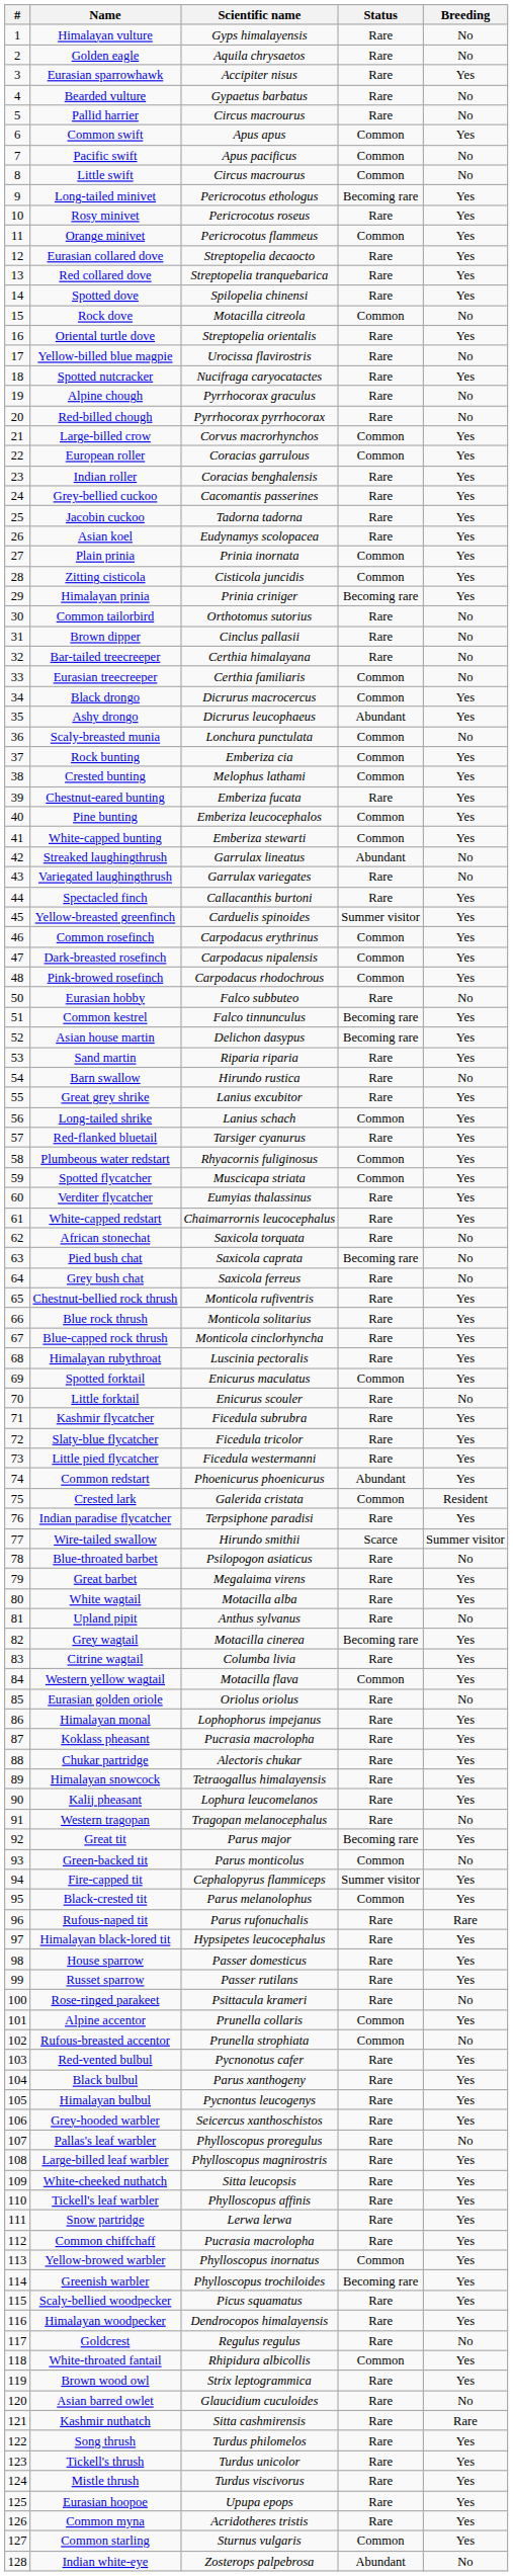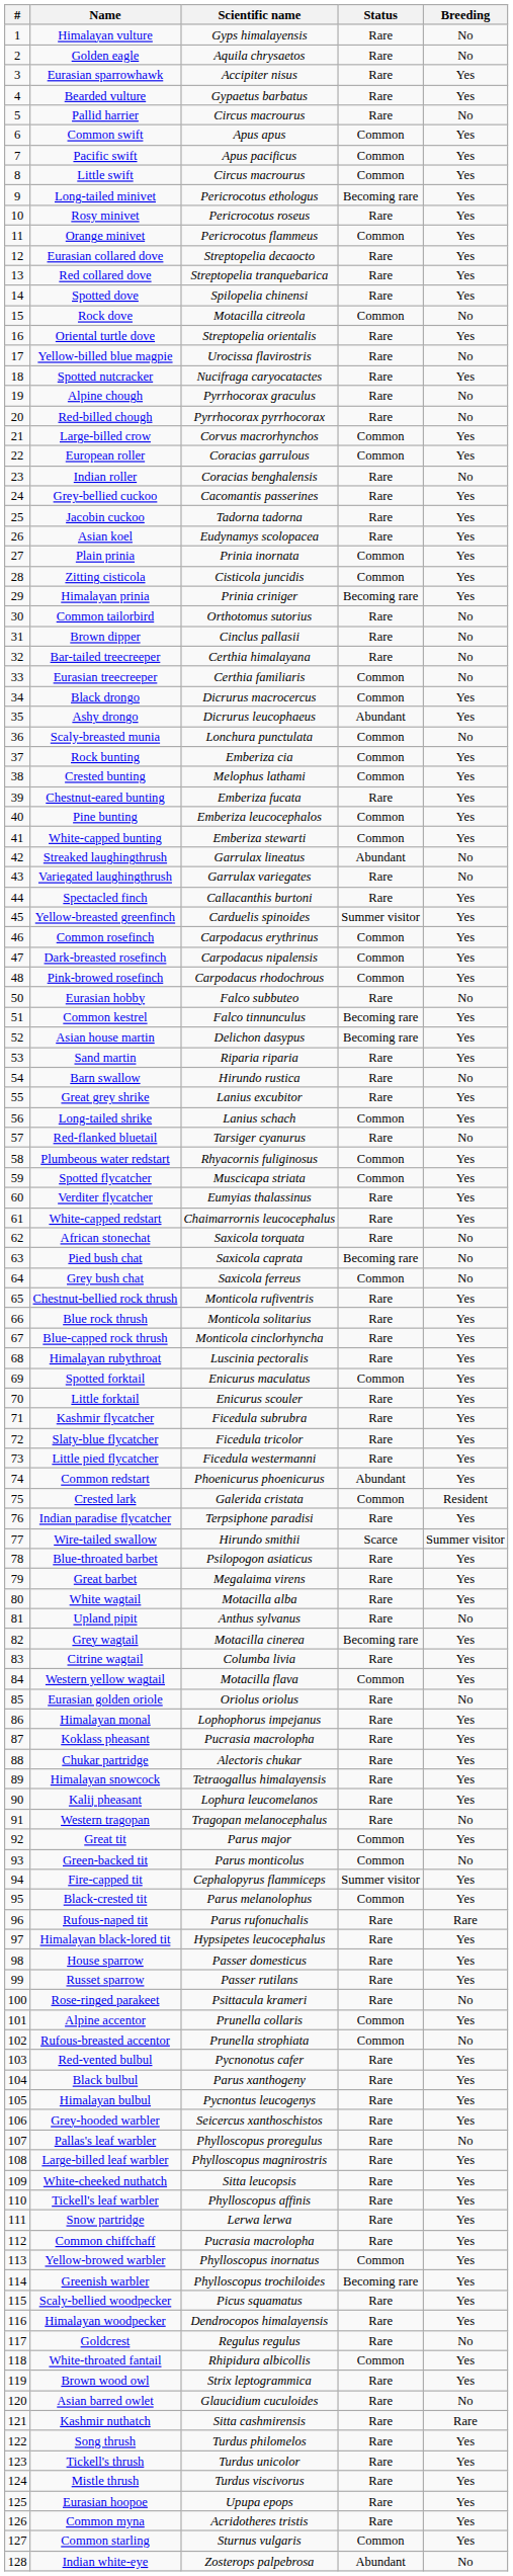 <table class="wikitable" style="text-align: center; width=25%; font-size: 11px">
 <tr>
 <th>#</th>
 <th>Name</th>
 <th>Scientific name</th>
 <th>Status</th>
 <th>Breeding</th>
 </tr>
 <tr>
 <td>1</td>
 <td><a href='#'>Himalayan vulture</a></td>
 <td><em>Gyps himalayensis</em></td>
 <td>Rare</td>
 <td>No</td>
 </tr>
 <tr>
 <td>2</td>
 <td><a href='#'>Golden eagle</a></td>
 <td><em>Aquila chrysaetos</em></td>
 <td>Rare</td>
 <td>No</td>
 </tr>
 <tr>
 <td>3</td>
 <td><a href='#'>Eurasian sparrowhawk</a></td>
 <td><em>Accipiter nisus</em></td>
 <td>Rare</td>
 <td>Yes</td>
 </tr>
 <tr>
 <td>4</td>
 <td><a href='#'>Bearded vulture</a></td>
 <td><em>Gypaetus barbatus</em></td>
 <td>Rare</td>
-<td>No</td>
+<td>Yes</td>
 </tr>
 <tr>
 <td>5</td>
 <td><a href='#'>Pallid harrier</a></td>
 <td><em>Circus macrourus</em></td>
 <td>Rare</td>
 <td>No</td>
 </tr>
 <tr>
 <td>6</td>
 <td><a href='#'>Common swift</a></td>
 <td><em>Apus apus</em></td>
 <td>Common</td>
 <td>Yes</td>
 </tr>
 <tr>
 <td>7</td>
 <td><a href='#'>Pacific swift</a></td>
 <td><em>Apus pacificus</em></td>
 <td>Common</td>
-<td>No</td>
+<td>Yes</td>
 </tr>
 <tr>
 <td>8</td>
 <td><a href='#'>Little swift</a></td>
 <td><em>Circus macrourus</em></td>
 <td>Common</td>
-<td>No</td>
+<td>Yes</td>
 </tr>
 <tr>
 <td>9</td>
 <td><a href='#'>Long-tailed minivet</a></td>
 <td><em>Pericrocotus ethologus</em></td>
 <td>Becoming rare</td>
 <td>Yes</td>
 </tr>
 <tr>
 <td>10</td>
 <td><a href='#'>Rosy minivet</a></td>
 <td><em>Pericrocotus roseus</em></td>
 <td>Rare</td>
 <td>Yes</td>
 </tr>
 <tr>
 <td>11</td>
 <td><a href='#'>Orange minivet</a></td>
 <td><em>Pericrocotus flammeus</em></td>
 <td>Common</td>
 <td>Yes</td>
 </tr>
 <tr>
 <td>12</td>
 <td><a href='#'>Eurasian collared dove</a></td>
 <td><em>Streptopelia decaocto</em></td>
 <td>Rare</td>
 <td>Yes</td>
 </tr>
 <tr>
 <td>13</td>
 <td><a href='#'>Red collared dove</a></td>
 <td><em>Streptopelia tranquebarica</em></td>
 <td>Rare</td>
 <td>Yes</td>
 </tr>
 <tr>
 <td>14</td>
 <td><a href='#'>Spotted dove</a></td>
 <td><em>Spilopelia chinensi</em></td>
 <td>Rare</td>
 <td>Yes</td>
 </tr>
 <tr>
 <td>15</td>
 <td><a href='#'>Rock dove</a></td>
 <td><em>Motacilla citreola</em></td>
 <td>Common</td>
 <td>No</td>
 </tr>
 <tr>
 <td>16</td>
 <td><a href='#'>Oriental turtle dove</a></td>
 <td><em>Streptopelia orientalis</em></td>
 <td>Rare</td>
 <td>Yes</td>
 </tr>
 <tr>
 <td>17</td>
 <td><a href='#'>Yellow-billed blue magpie</a></td>
 <td><em>Urocissa flavirostris</em></td>
 <td>Rare</td>
 <td>No</td>
 </tr>
 <tr>
 <td>18</td>
 <td><a href='#'>Spotted nutcracker</a></td>
 <td><em>Nucifraga caryocatactes</em></td>
 <td>Rare</td>
 <td>Yes</td>
 </tr>
 <tr>
 <td>19</td>
 <td><a href='#'>Alpine chough</a></td>
 <td><em>Pyrrhocorax graculus</em></td>
 <td>Rare</td>
 <td>No</td>
 </tr>
 <tr>
 <td>20</td>
 <td><a href='#'>Red-billed chough</a></td>
 <td><em>Pyrrhocorax pyrrhocorax</em></td>
 <td>Rare</td>
 <td>No</td>
 </tr>
 <tr>
 <td>21</td>
 <td><a href='#'>Large-billed crow</a></td>
 <td><em>Corvus macrorhynchos</em></td>
 <td>Common</td>
 <td>Yes</td>
 </tr>
 <tr>
 <td>22</td>
 <td><a href='#'>European roller</a></td>
 <td><em>Coracias garrulous</em></td>
 <td>Common</td>
 <td>Yes</td>
 </tr>
 <tr>
 <td>23</td>
 <td><a href='#'>Indian roller</a></td>
 <td><em>Coracias benghalensis</em></td>
 <td>Rare</td>
-<td>Yes</td>
+<td>No</td>
 </tr>
 <tr>
 <td>24</td>
 <td><a href='#'>Grey-bellied cuckoo</a></td>
 <td><em>Cacomantis passerines</em></td>
 <td>Rare</td>
 <td>Yes</td>
 </tr>
 <tr>
 <td>25</td>
 <td><a href='#'>Jacobin cuckoo</a></td>
 <td><em>Tadorna tadorna</em></td>
 <td>Rare</td>
 <td>Yes</td>
 </tr>
 <tr>
 <td>26</td>
 <td><a href='#'>Asian koel</a></td>
 <td><em>Eudynamys scolopacea</em></td>
 <td>Rare</td>
 <td>Yes</td>
 </tr>
 <tr>
 <td>27</td>
 <td><a href='#'>Plain prinia</a></td>
 <td><em>Prinia inornata</em></td>
 <td>Common</td>
 <td>Yes</td>
 </tr>
 <tr>
 <td>28</td>
 <td><a href='#'>Zitting cisticola</a></td>
 <td><em>Cisticola juncidis</em></td>
 <td>Common</td>
 <td>Yes</td>
 </tr>
 <tr>
 <td>29</td>
 <td><a href='#'>Himalayan prinia</a></td>
 <td><em>Prinia criniger</em></td>
 <td>Becoming rare</td>
 <td>Yes</td>
 </tr>
 <tr>
 <td>30</td>
 <td><a href='#'>Common tailorbird</a></td>
 <td><em>Orthotomus sutorius</em></td>
 <td>Rare</td>
 <td>No</td>
 </tr>
 <tr>
 <td>31</td>
 <td><a href='#'>Brown dipper</a></td>
 <td><em>Cinclus pallasii</em></td>
 <td>Rare</td>
 <td>No</td>
 </tr>
 <tr>
 <td>32</td>
 <td><a href='#'>Bar-tailed treecreeper</a></td>
 <td><em>Certhia himalayana</em></td>
 <td>Rare</td>
 <td>No</td>
 </tr>
 <tr>
 <td>33</td>
 <td><a href='#'>Eurasian treecreeper</a></td>
 <td><em>Certhia familiaris</em></td>
 <td>Common</td>
 <td>No</td>
 </tr>
 <tr>
 <td>34</td>
 <td><a href='#'>Black drongo</a></td>
 <td><em>Dicrurus macrocercus</em></td>
 <td>Common</td>
 <td>Yes</td>
 </tr>
 <tr>
 <td>35</td>
 <td><a href='#'>Ashy drongo</a></td>
 <td><em>Dicrurus leucophaeus</em></td>
 <td>Abundant</td>
 <td>Yes</td>
 </tr>
 <tr>
 <td>36</td>
 <td><a href='#'>Scaly-breasted munia</a></td>
 <td><em>Lonchura punctulata</em></td>
 <td>Common</td>
 <td>No</td>
 </tr>
 <tr>
 <td>37</td>
 <td><a href='#'>Rock bunting</a></td>
 <td><em>Emberiza cia</em></td>
 <td>Common</td>
 <td>Yes</td>
 </tr>
 <tr>
 <td>38</td>
 <td><a href='#'>Crested bunting</a></td>
 <td><em>Melophus lathami</em></td>
 <td>Common</td>
 <td>Yes</td>
 </tr>
 <tr>
 <td>39</td>
 <td><a href='#'>Chestnut-eared bunting</a></td>
 <td><em>Emberiza fucata</em></td>
 <td>Rare</td>
 <td>Yes</td>
 </tr>
 <tr>
 <td>40</td>
 <td><a href='#'>Pine bunting</a></td>
 <td><em>Emberiza leucocephalos</em></td>
 <td>Common</td>
 <td>Yes</td>
 </tr>
 <tr>
 <td>41</td>
 <td><a href='#'>White-capped bunting</a></td>
 <td><em>Emberiza stewarti</em></td>
 <td>Common</td>
 <td>Yes</td>
 </tr>
 <tr>
 <td>42</td>
 <td><a href='#'>Streaked laughingthrush</a></td>
 <td><em>Garrulax lineatus</em></td>
 <td>Abundant</td>
 <td>No</td>
 </tr>
 <tr>
 <td>43</td>
 <td><a href='#'>Variegated laughingthrush</a></td>
 <td><em>Garrulax variegates</em></td>
 <td>Rare</td>
 <td>No</td>
 </tr>
 <tr>
 <td>44</td>
 <td><a href='#'>Spectacled finch</a></td>
 <td><em>Callacanthis burtoni</em></td>
 <td>Rare</td>
 <td>Yes</td>
 </tr>
 <tr>
 <td>45</td>
 <td><a href='#'>Yellow-breasted greenfinch</a></td>
 <td><em>Carduelis spinoides</em></td>
 <td>Summer visitor</td>
 <td>Yes</td>
 </tr>
 <tr>
 <td>46</td>
 <td><a href='#'>Common rosefinch</a></td>
 <td><em>Carpodacus erythrinus</em></td>
 <td>Common</td>
 <td>Yes</td>
 </tr>
 <tr>
 <td>47</td>
 <td><a href='#'>Dark-breasted rosefinch</a></td>
 <td><em>Carpodacus nipalensis</em></td>
 <td>Common</td>
 <td>Yes</td>
 </tr>
 <tr>
 <td>48</td>
 <td><a href='#'>Pink-browed rosefinch</a></td>
 <td><em>Carpodacus rhodochrous</em></td>
 <td>Common</td>
 <td>Yes</td>
 </tr>
 <tr>
 <td>50</td>
 <td><a href='#'>Eurasian hobby</a></td>
 <td><em>Falco subbuteo</em></td>
 <td>Rare</td>
 <td>No</td>
 </tr>
 <tr>
 <td>51</td>
 <td><a href='#'>Common kestrel</a></td>
 <td><em>Falco tinnunculus</em></td>
 <td>Becoming rare</td>
 <td>Yes</td>
 </tr>
 <tr>
 <td>52</td>
 <td><a href='#'>Asian house martin</a></td>
 <td><em>Delichon dasypus</em></td>
 <td>Becoming rare</td>
 <td>Yes</td>
 </tr>
 <tr>
 <td>53</td>
 <td><a href='#'>Sand martin</a></td>
 <td><em>Riparia riparia</em></td>
 <td>Rare</td>
 <td>Yes</td>
 </tr>
 <tr>
 <td>54</td>
 <td><a href='#'>Barn swallow</a></td>
 <td><em>Hirundo rustica</em></td>
 <td>Rare</td>
 <td>No</td>
 </tr>
 <tr>
 <td>55</td>
 <td><a href='#'>Great grey shrike</a></td>
 <td><em>Lanius excubitor</em></td>
 <td>Rare</td>
 <td>Yes</td>
 </tr>
 <tr>
 <td>56</td>
 <td><a href='#'>Long-tailed shrike</a></td>
 <td><em>Lanius schach</em></td>
 <td>Common</td>
 <td>Yes</td>
 </tr>
 <tr>
 <td>57</td>
 <td><a href='#'>Red-flanked bluetail</a></td>
 <td><em>Tarsiger cyanurus</em></td>
 <td>Rare</td>
-<td>Yes</td>
+<td>No</td>
 </tr>
 <tr>
 <td>58</td>
 <td><a href='#'>Plumbeous water redstart</a></td>
 <td><em>Rhyacornis fuliginosus</em></td>
 <td>Common</td>
 <td>Yes</td>
 </tr>
 <tr>
 <td>59</td>
 <td><a href='#'>Spotted flycatcher</a></td>
 <td><em>Muscicapa striata</em></td>
 <td>Common</td>
 <td>Yes</td>
 </tr>
 <tr>
 <td>60</td>
 <td><a href='#'>Verditer flycatcher</a></td>
 <td><em>Eumyias thalassinus</em></td>
 <td>Rare</td>
 <td>Yes</td>
 </tr>
 <tr>
 <td>61</td>
 <td><a href='#'>White-capped redstart</a></td>
 <td><em>Chaimarrornis leucocephalus</em></td>
 <td>Rare</td>
 <td>Yes</td>
 </tr>
 <tr>
 <td>62</td>
 <td><a href='#'>African stonechat</a></td>
 <td><em>Saxicola torquata</em></td>
 <td>Rare</td>
 <td>No</td>
 </tr>
 <tr>
 <td>63</td>
 <td><a href='#'>Pied bush chat</a></td>
 <td><em>Saxicola caprata</em></td>
 <td>Becoming rare</td>
 <td>No</td>
 </tr>
 <tr>
 <td>64</td>
 <td><a href='#'>Grey bush chat</a></td>
 <td><em>Saxicola ferreus</em></td>
-<td>Rare</td>
+<td>Common</td>
 <td>No</td>
 </tr>
 <tr>
 <td>65</td>
 <td><a href='#'>Chestnut-bellied rock thrush</a></td>
 <td><em>Monticola rufiventris</em></td>
 <td>Rare</td>
 <td>Yes</td>
 </tr>
 <tr>
 <td>66</td>
 <td><a href='#'>Blue rock thrush</a></td>
 <td><em>Monticola solitarius</em></td>
 <td>Rare</td>
 <td>Yes</td>
 </tr>
 <tr>
 <td>67</td>
 <td><a href='#'>Blue-capped rock thrush</a></td>
 <td><em>Monticola cinclorhyncha</em></td>
 <td>Rare</td>
 <td>Yes</td>
 </tr>
 <tr>
 <td>68</td>
 <td><a href='#'>Himalayan rubythroat</a></td>
 <td><em>Luscinia pectoralis</em></td>
 <td>Rare</td>
 <td>Yes</td>
 </tr>
 <tr>
 <td>69</td>
 <td><a href='#'>Spotted forktail</a></td>
 <td><em>Enicurus maculatus</em></td>
 <td>Common</td>
 <td>Yes</td>
 </tr>
 <tr>
 <td>70</td>
 <td><a href='#'>Little forktail</a></td>
 <td><em>Enicurus scouler</em></td>
 <td>Rare</td>
-<td>No</td>
+<td>Yes</td>
 </tr>
 <tr>
 <td>71</td>
 <td><a href='#'>Kashmir flycatcher</a></td>
 <td><em>Ficedula subrubra</em></td>
 <td>Rare</td>
 <td>Yes</td>
 </tr>
 <tr>
 <td>72</td>
 <td><a href='#'>Slaty-blue flycatcher</a></td>
 <td><em>Ficedula tricolor</em></td>
 <td>Rare</td>
 <td>Yes</td>
 </tr>
 <tr>
 <td>73</td>
 <td><a href='#'>Little pied flycatcher</a></td>
 <td><em>Ficedula westermanni</em></td>
 <td>Rare</td>
 <td>Yes</td>
 </tr>
 <tr>
 <td>74</td>
 <td><a href='#'>Common redstart</a></td>
 <td><em>Phoenicurus phoenicurus</em></td>
 <td>Abundant</td>
 <td>Yes</td>
 </tr>
 <tr>
 <td>75</td>
 <td><a href='#'>Crested lark</a></td>
 <td><em>Galerida cristata</em></td>
 <td>Common</td>
 <td>Resident</td>
 </tr>
 <tr>
 <td>76</td>
 <td><a href='#'>Indian paradise flycatcher</a></td>
 <td><em>Terpsiphone paradisi</em></td>
 <td>Rare</td>
 <td>Yes</td>
 </tr>
 <tr>
 <td>77</td>
 <td><a href='#'>Wire-tailed swallow</a></td>
 <td><em>Hirundo smithii</em></td>
 <td>Scarce</td>
 <td>Summer visitor</td>
 </tr>
 <tr>
 <td>78</td>
 <td><a href='#'>Blue-throated barbet</a></td>
 <td><em>Psilopogon asiaticus</em></td>
 <td>Rare</td>
-<td>No</td>
+<td>Yes</td>
 </tr>
 <tr>
 <td>79</td>
 <td><a href='#'>Great barbet</a></td>
 <td><em>Megalaima virens</em></td>
 <td>Rare</td>
 <td>Yes</td>
 </tr>
 <tr>
 <td>80</td>
 <td><a href='#'>White wagtail</a></td>
 <td><em>Motacilla alba</em></td>
 <td>Rare</td>
 <td>Yes</td>
 </tr>
 <tr>
 <td>81</td>
 <td><a href='#'>Upland pipit</a></td>
 <td><em>Anthus sylvanus</em></td>
 <td>Rare</td>
 <td>No</td>
 </tr>
 <tr>
 <td>82</td>
 <td><a href='#'>Grey wagtail</a></td>
 <td><em>Motacilla cinerea</em></td>
 <td>Becoming rare</td>
 <td>Yes</td>
 </tr>
 <tr>
 <td>83</td>
 <td><a href='#'>Citrine wagtail</a></td>
 <td><em>Columba livia</em></td>
 <td>Rare</td>
 <td>Yes</td>
 </tr>
 <tr>
 <td>84</td>
 <td><a href='#'>Western yellow wagtail</a></td>
 <td><em>Motacilla flava</em></td>
 <td>Common</td>
 <td>Yes</td>
 </tr>
 <tr>
 <td>85</td>
 <td><a href='#'>Eurasian golden oriole</a></td>
 <td><em>Oriolus oriolus</em></td>
 <td>Rare</td>
 <td>No</td>
 </tr>
 <tr>
 <td>86</td>
 <td><a href='#'>Himalayan monal</a></td>
 <td><em>Lophophorus impejanus</em></td>
 <td>Rare</td>
 <td>Yes</td>
 </tr>
 <tr>
 <td>87</td>
 <td><a href='#'>Koklass pheasant</a></td>
 <td><em>Pucrasia macrolopha</em></td>
 <td>Rare</td>
 <td>Yes</td>
 </tr>
 <tr>
 <td>88</td>
 <td><a href='#'>Chukar partridge</a></td>
 <td><em>Alectoris chukar</em></td>
 <td>Rare</td>
 <td>Yes</td>
 </tr>
 <tr>
 <td>89</td>
 <td><a href='#'>Himalayan snowcock</a></td>
 <td><em>Tetraogallus himalayensis</em></td>
 <td>Rare</td>
 <td>Yes</td>
 </tr>
 <tr>
 <td>90</td>
 <td><a href='#'>Kalij pheasant</a></td>
 <td><em>Lophura leucomelanos</em></td>
 <td>Rare</td>
 <td>Yes</td>
 </tr>
 <tr>
 <td>91</td>
 <td><a href='#'>Western tragopan</a></td>
 <td><em>Tragopan melanocephalus</em></td>
 <td>Rare</td>
 <td>No</td>
 </tr>
 <tr>
 <td>92</td>
 <td><a href='#'>Great tit</a></td>
 <td><em>Parus major</em></td>
-<td>Becoming rare</td>
+<td>Common</td>
 <td>Yes</td>
 </tr>
 <tr>
 <td>93</td>
 <td><a href='#'>Green-backed tit</a></td>
 <td><em>Parus monticolus</em></td>
 <td>Common</td>
 <td>No</td>
 </tr>
 <tr>
 <td>94</td>
 <td><a href='#'>Fire-capped tit</a></td>
 <td><em>Cephalopyrus flammiceps</em></td>
 <td>Summer visitor</td>
 <td>Yes</td>
 </tr>
 <tr>
 <td>95</td>
 <td><a href='#'>Black-crested tit</a></td>
 <td><em>Parus melanolophus</em></td>
 <td>Common</td>
 <td>Yes</td>
 </tr>
 <tr>
 <td>96</td>
 <td><a href='#'>Rufous-naped tit</a></td>
 <td><em>Parus rufonuchalis</em></td>
 <td>Rare</td>
 <td>Rare</td>
 </tr>
 <tr>
 <td>97</td>
 <td><a href='#'>Himalayan black-lored tit</a></td>
 <td><em>Hypsipetes leucocephalus</em></td>
 <td>Rare</td>
 <td>Yes</td>
 </tr>
 <tr>
 <td>98</td>
 <td><a href='#'>House sparrow</a></td>
 <td><em>Passer domesticus</em></td>
 <td>Rare</td>
 <td>Yes</td>
 </tr>
 <tr>
 <td>99</td>
 <td><a href='#'>Russet sparrow</a></td>
 <td><em>Passer rutilans</em></td>
 <td>Rare</td>
 <td>Yes</td>
 </tr>
 <tr>
 <td>100</td>
 <td><a href='#'>Rose-ringed parakeet</a></td>
 <td><em>Psittacula krameri</em></td>
 <td>Rare</td>
 <td>No</td>
 </tr>
 <tr>
 <td>101</td>
 <td><a href='#'>Alpine accentor</a></td>
 <td><em>Prunella collaris</em></td>
 <td>Common</td>
 <td>Yes</td>
 </tr>
 <tr>
 <td>102</td>
 <td><a href='#'>Rufous-breasted accentor</a></td>
 <td><em>Prunella strophiata</em></td>
 <td>Common</td>
 <td>No</td>
 </tr>
 <tr>
 <td>103</td>
 <td><a href='#'>Red-vented bulbul</a></td>
 <td><em>Pycnonotus cafer</em></td>
 <td>Rare</td>
 <td>Yes</td>
 </tr>
 <tr>
 <td>104</td>
 <td><a href='#'>Black bulbul</a></td>
 <td><em>Parus xanthogeny</em></td>
 <td>Rare</td>
 <td>Yes</td>
 </tr>
 <tr>
 <td>105</td>
 <td><a href='#'>Himalayan bulbul</a></td>
 <td><em>Pycnontus leucogenys</em></td>
 <td>Rare</td>
 <td>Yes</td>
 </tr>
 <tr>
 <td>106</td>
 <td><a href='#'>Grey-hooded warbler</a></td>
 <td><em>Seicercus xanthoschistos</em></td>
 <td>Rare</td>
 <td>Yes</td>
 </tr>
 <tr>
 <td>107</td>
 <td><a href='#'>Pallas's leaf warbler</a></td>
 <td><em>Phylloscopus proregulus</em></td>
 <td>Rare</td>
 <td>No</td>
 </tr>
 <tr>
 <td>108</td>
 <td><a href='#'>Large-billed leaf warbler</a></td>
 <td><em>Phylloscopus magnirostris</em></td>
 <td>Rare</td>
 <td>Yes</td>
 </tr>
 <tr>
 <td>109</td>
 <td><a href='#'>White-cheeked nuthatch</a></td>
 <td><em>Sitta leucopsis</em></td>
 <td>Rare</td>
 <td>Yes</td>
 </tr>
 <tr>
 <td>110</td>
 <td><a href='#'>Tickell's leaf warbler</a></td>
 <td><em>Phylloscopus affinis</em></td>
 <td>Rare</td>
 <td>Yes</td>
 </tr>
 <tr>
 <td>111</td>
 <td><a href='#'>Snow partridge</a></td>
 <td><em>Lerwa lerwa</em></td>
 <td>Rare</td>
 <td>Yes</td>
 </tr>
 <tr>
 <td>112</td>
 <td><a href='#'>Common chiffchaff</a></td>
 <td><em>Pucrasia macrolopha</em></td>
 <td>Rare</td>
 <td>Yes</td>
 </tr>
 <tr>
 <td>113</td>
 <td><a href='#'>Yellow-browed warbler</a></td>
 <td><em>Phylloscopus inornatus</em></td>
 <td>Common</td>
 <td>Yes</td>
 </tr>
 <tr>
 <td>114</td>
 <td><a href='#'>Greenish warbler</a></td>
 <td><em>Phylloscopus trochiloides</em></td>
 <td>Becoming rare</td>
 <td>Yes</td>
 </tr>
 <tr>
 <td>115</td>
 <td><a href='#'>Scaly-bellied woodpecker</a></td>
 <td><em>Picus squamatus</em></td>
 <td>Rare</td>
 <td>Yes</td>
 </tr>
 <tr>
 <td>116</td>
 <td><a href='#'>Himalayan woodpecker</a></td>
 <td><em>Dendrocopos himalayensis</em></td>
 <td>Rare</td>
 <td>Yes</td>
 </tr>
 <tr>
 <td>117</td>
 <td><a href='#'>Goldcrest</a></td>
 <td><em>Regulus regulus</em></td>
 <td>Rare</td>
 <td>No</td>
 </tr>
 <tr>
 <td>118</td>
 <td><a href='#'>White-throated fantail</a></td>
 <td><em>Rhipidura albicollis</em></td>
 <td>Common</td>
 <td>Yes</td>
 </tr>
 <tr>
 <td>119</td>
 <td><a href='#'>Brown wood owl</a></td>
 <td><em>Strix leptogrammica</em></td>
 <td>Rare</td>
 <td>Yes</td>
 </tr>
 <tr>
 <td>120</td>
 <td><a href='#'>Asian barred owlet</a></td>
 <td><em>Glaucidium cuculoides</em></td>
 <td>Rare</td>
 <td>No</td>
 </tr>
 <tr>
 <td>121</td>
 <td><a href='#'>Kashmir nuthatch</a></td>
 <td><em>Sitta cashmirensis</em></td>
 <td>Rare</td>
 <td>Rare</td>
 </tr>
 <tr>
 <td>122</td>
 <td><a href='#'>Song thrush</a></td>
 <td><em>Turdus philomelos</em></td>
 <td>Rare</td>
 <td>Yes</td>
 </tr>
 <tr>
 <td>123</td>
 <td><a href='#'>Tickell's thrush</a></td>
 <td><em>Turdus unicolor</em></td>
 <td>Rare</td>
 <td>Yes</td>
 </tr>
 <tr>
 <td>124</td>
 <td><a href='#'>Mistle thrush</a></td>
 <td><em>Turdus viscivorus</em></td>
 <td>Rare</td>
 <td>Yes</td>
 </tr>
 <tr>
 <td>125</td>
 <td><a href='#'>Eurasian hoopoe</a></td>
 <td><em>Upupa epops</em></td>
 <td>Rare</td>
 <td>Yes</td>
 </tr>
 <tr>
 <td>126</td>
 <td><a href='#'>Common myna</a></td>
 <td><em>Acridotheres tristis</em></td>
 <td>Rare</td>
 <td>Yes</td>
 </tr>
 <tr>
 <td>127</td>
 <td><a href='#'>Common starling</a></td>
 <td><em>Sturnus vulgaris</em></td>
 <td>Common</td>
 <td>Yes</td>
 </tr>
 <tr>
 <td>128</td>
 <td><a href='#'>Indian white-eye</a></td>
 <td><em>Zosterops palpebrosa</em></td>
 <td>Abundant</td>
 <td>No</td>
 </tr>
 </table>
